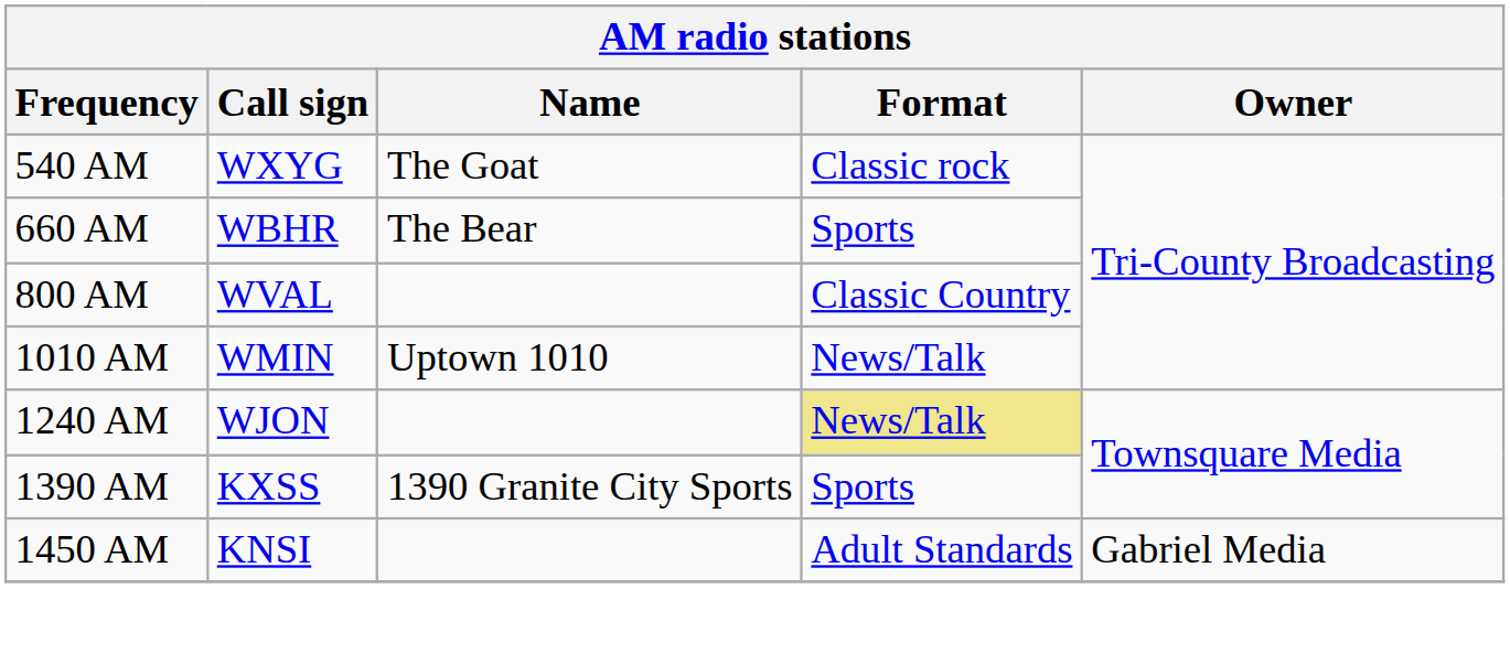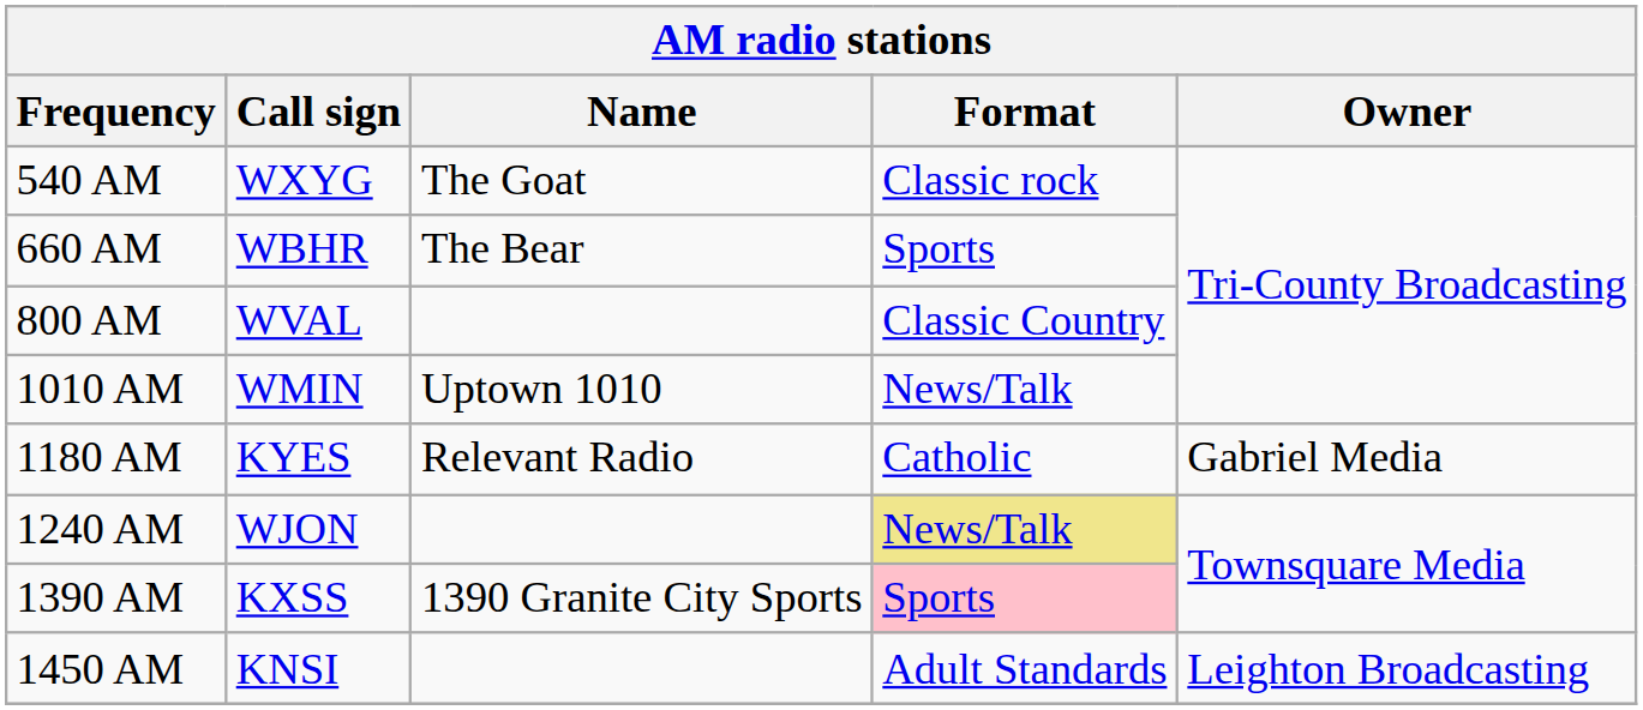 <table class="wikitable">
 <tr>
 <th align="center" colspan="5"><strong><a href='#'>AM radio</a> stations</strong></th>
 </tr>
 <tr>
 <th>Frequency</th>
 <th>Call sign</th>
 <th>Name</th>
 <th>Format</th>
 <th>Owner</th>
 </tr>
 <tr>
 <td>540 AM</td>
 <td><a href='#'>WXYG</a></td>
 <td>The Goat</td>
 <td><a href='#'>Classic rock</a></td>
 <td rowspan=4><a href='#'>Tri-County Broadcasting</a></td>
 </tr>
 <tr>
 <td>660 AM</td>
 <td><a href='#'>WBHR</a></td>
 <td>The Bear</td>
 <td><a href='#'>Sports</a></td>
 </tr>
 <tr>
 <td>800 AM</td>
 <td><a href='#'>WVAL</a></td>
 <td></td>
 <td><a href='#'>Classic Country</a></td>
 </tr>
 <tr>
 <td>1010 AM</td>
 <td><a href='#'>WMIN</a></td>
 <td>Uptown 1010</td>
 <td><a href='#'>News/Talk</a></td>
 </tr>
 <tr>
+<td>1180 AM</td>
+<td><a href='#'>KYES</a></td>
+<td>Relevant Radio</td>
+<td><a href='#'>Catholic</a></td>
+<td>Gabriel Media</td>
+</tr>
+<tr>
 <td>1240 AM</td>
 <td><a href='#'>WJON</a></td>
 <td></td>
 <td style="background: khaki;"><a href='#'>News/Talk</a></td>
 <td rowspan=2><a href='#'>Townsquare Media</a></td>
 </tr>
 <tr>
 <td>1390 AM</td>
 <td><a href='#'>KXSS</a></td>
 <td>1390 Granite City Sports</td>
-<td><a href='#'>Sports</a></td>
+<td style="background: pink;"><a href='#'>Sports</a></td>
 </tr>
 <tr>
 <td>1450 AM</td>
 <td><a href='#'>KNSI</a></td>
 <td></td>
 <td><a href='#'>Adult Standards</a></td>
-<td>Gabriel Media</td>
+<td><a href='#'>Leighton Broadcasting</a></td>
 </tr>
 <tr>
 </tr>
 </table>
